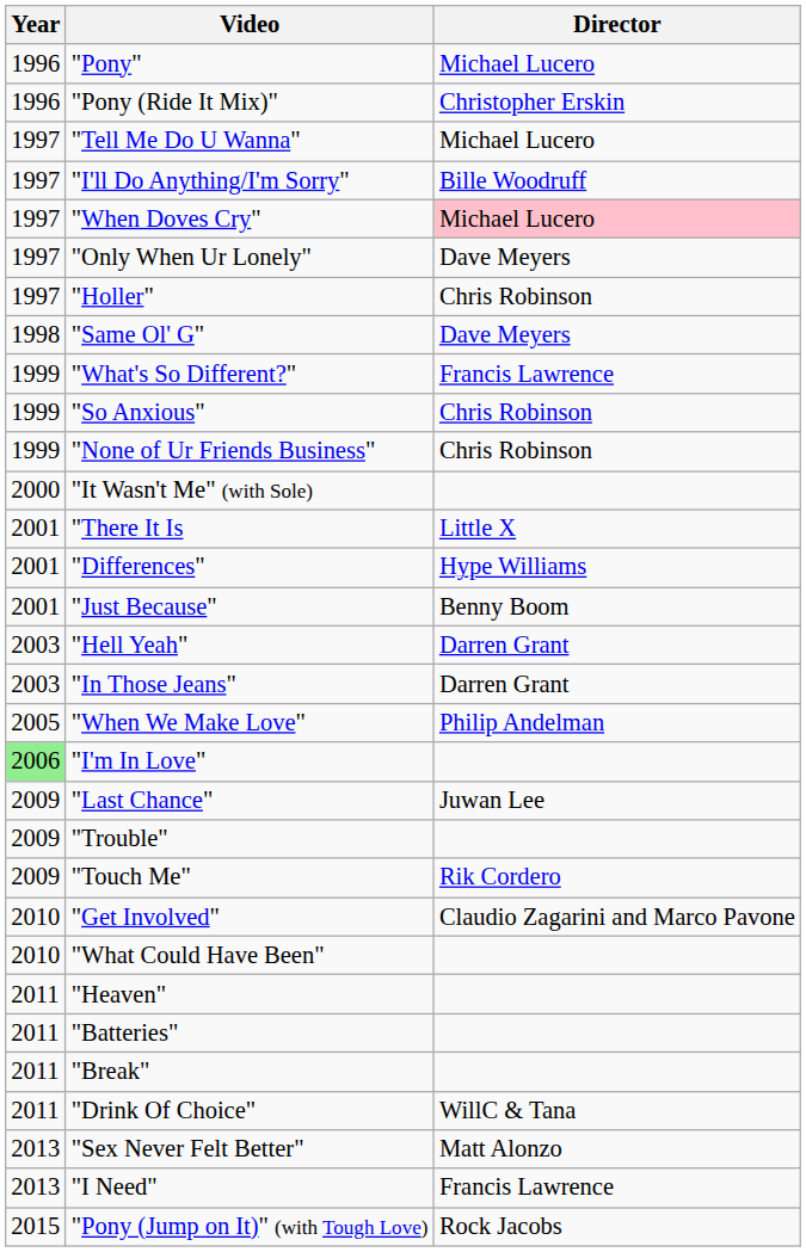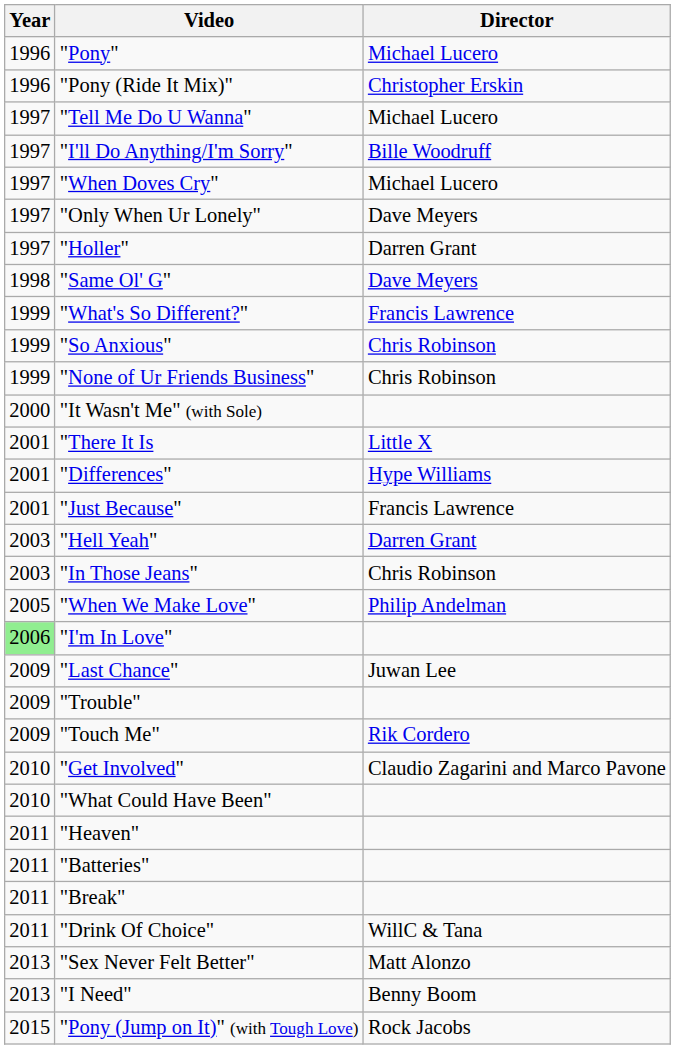 <table class="wikitable">
 <tr>
 <th>Year</th>
 <th>Video</th>
 <th>Director</th>
 </tr>
 <tr>
 <td>1996</td>
 <td>"<a href='#'>Pony</a>"</td>
 <td><a href='#'>Michael Lucero</a></td>
 </tr>
 <tr>
 <td>1996</td>
 <td>"Pony (Ride It Mix)"</td>
 <td><a href='#'>Christopher Erskin</a></td>
 </tr>
 <tr>
 <td>1997</td>
 <td>"<a href='#'>Tell Me Do U Wanna</a>"</td>
 <td>Michael Lucero</td>
 </tr>
 <tr>
 <td>1997</td>
 <td>"<a href='#'>I'll Do Anything/I'm Sorry</a>"</td>
 <td><a href='#'>Bille Woodruff</a></td>
 </tr>
 <tr>
 <td>1997</td>
 <td>"<a href='#'>When Doves Cry</a>"</td>
-<td style="background: pink;">Michael Lucero</td>
+<td>Michael Lucero</td>
 </tr>
 <tr>
 <td>1997</td>
 <td>"Only When Ur Lonely"</td>
 <td>Dave Meyers</td>
 </tr>
 <tr>
 <td>1997</td>
 <td>"<a href='#'>Holler</a>"</td>
-<td>Chris Robinson</td>
+<td>Darren Grant</td>
 </tr>
 <tr>
 <td>1998</td>
 <td>"<a href='#'>Same Ol' G</a>"</td>
 <td><a href='#'>Dave Meyers</a></td>
 </tr>
 <tr>
 <td>1999</td>
 <td>"<a href='#'>What's So Different?</a>"</td>
 <td><a href='#'>Francis Lawrence</a></td>
 </tr>
 <tr>
 <td>1999</td>
 <td>"<a href='#'>So Anxious</a>"</td>
 <td><a href='#'>Chris Robinson</a></td>
 </tr>
 <tr>
 <td>1999</td>
 <td>"<a href='#'>None of Ur Friends Business</a>"</td>
 <td>Chris Robinson</td>
 </tr>
 <tr>
 <td>2000</td>
 <td>"It Wasn't Me" <small>(with Sole)</small></td>
 <td></td>
 </tr>
 <tr>
 <td>2001</td>
 <td>"<a href='#'>There It Is</a></td>
 <td><a href='#'>Little X</a></td>
 </tr>
 <tr>
 <td>2001</td>
 <td>"<a href='#'>Differences</a>"</td>
 <td><a href='#'>Hype Williams</a></td>
 </tr>
 <tr>
 <td>2001</td>
 <td>"<a href='#'>Just Because</a>"</td>
-<td>Benny Boom</td>
+<td>Francis Lawrence</td>
 </tr>
 <tr>
 <td>2003</td>
 <td>"<a href='#'>Hell Yeah</a>"</td>
 <td><a href='#'>Darren Grant</a></td>
 </tr>
 <tr>
 <td>2003</td>
 <td>"<a href='#'>In Those Jeans</a>"</td>
-<td>Darren Grant</td>
+<td>Chris Robinson</td>
 </tr>
 <tr>
 <td>2005</td>
 <td>"<a href='#'>When We Make Love</a>"</td>
 <td><a href='#'>Philip Andelman</a></td>
 </tr>
 <tr>
 <td style="background: lightgreen;">2006</td>
 <td>"<a href='#'>I'm In Love</a>"</td>
 <td></td>
 </tr>
 <tr>
 <td>2009</td>
 <td>"<a href='#'>Last Chance</a>"</td>
 <td>Juwan Lee</td>
 </tr>
 <tr>
 <td>2009</td>
 <td>"Trouble"</td>
 <td></td>
 </tr>
 <tr>
 <td>2009</td>
 <td>"Touch Me"</td>
 <td><a href='#'>Rik Cordero</a></td>
 </tr>
 <tr>
 <td>2010</td>
 <td>"<a href='#'>Get Involved</a>"</td>
 <td>Claudio Zagarini and Marco Pavone</td>
 </tr>
 <tr>
 <td>2010</td>
 <td>"What Could Have Been"</td>
 <td></td>
 </tr>
 <tr>
 <td>2011</td>
 <td>"Heaven"</td>
 <td></td>
 </tr>
 <tr>
 <td>2011</td>
 <td>"Batteries"</td>
 <td></td>
 </tr>
 <tr>
 <td>2011</td>
 <td>"Break"</td>
 <td></td>
 </tr>
 <tr>
 <td>2011</td>
 <td>"Drink Of Choice"</td>
 <td>WillC & Tana</td>
 </tr>
 <tr>
 <td>2013</td>
 <td>"Sex Never Felt Better"</td>
 <td>Matt Alonzo</td>
 </tr>
 <tr>
 <td>2013</td>
 <td>"I Need"</td>
-<td>Francis Lawrence</td>
+<td>Benny Boom</td>
 </tr>
 <tr>
 <td>2015</td>
 <td>"<a href='#'>Pony (Jump on It)</a>" <small>(with <a href='#'>Tough Love</a>)</small></td>
 <td>Rock Jacobs</td>
 </tr>
 </table>
